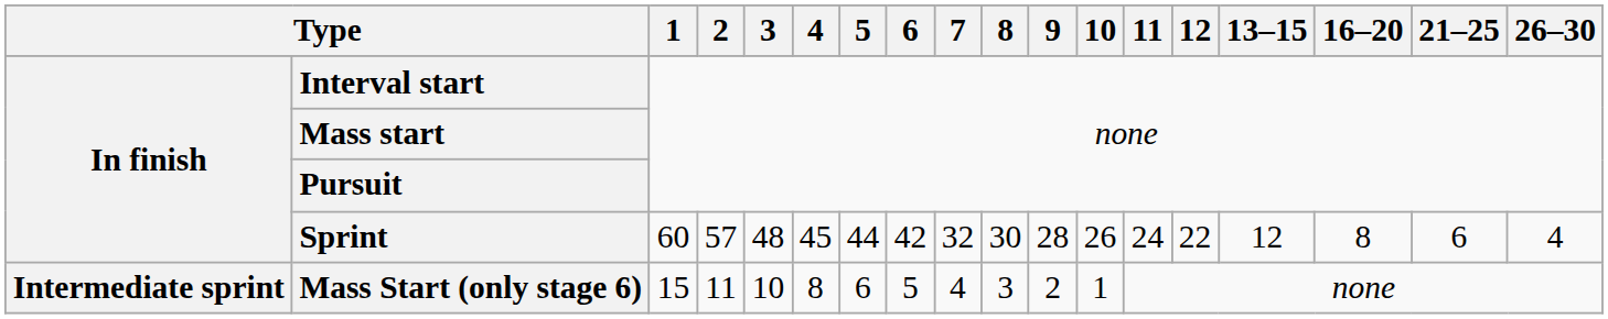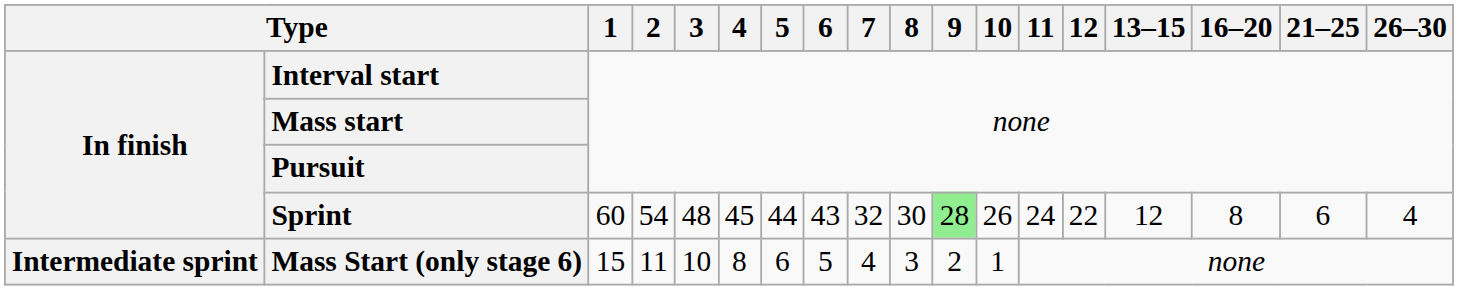 <table class="wikitable plainrowheaders " style="text-align: center">
 <tr>
 <th scope="col" colspan="2">Type</th>
 <th scope="col">1</th>
 <th scope="col">2</th>
 <th scope="col">3</th>
 <th scope="col">4</th>
 <th scope="col">5</th>
 <th scope="col">6</th>
 <th scope="col">7</th>
 <th scope="col">8</th>
 <th scope="col">9</th>
 <th scope="col">10</th>
 <th scope="col">11</th>
 <th scope="col">12</th>
 <th scope="col">13–15</th>
 <th scope="col">16–20</th>
 <th scope="col">21–25</th>
 <th scope="col">26–30</th>
 </tr>
 <tr>
 <th scope="row" rowspan=4>In finish</th>
 <th scope="row" style="text-align:left;">Interval start</th>
 <td rowspan="3" colspan="16"><em>none</em></td>
 </tr>
 <tr>
 <th scope="row" style="text-align:left;">Mass start</th>
 </tr>
 <tr>
 <th scope="row" style="text-align:left;">Pursuit</th>
 </tr>
 <tr>
 <th scope="row" style="text-align:left;">Sprint</th>
 <td>60</td>
-<td>57</td>
+<td>54</td>
 <td>48</td>
 <td>45</td>
 <td>44</td>
-<td>42</td>
+<td>43</td>
 <td>32</td>
 <td>30</td>
-<td>28</td>
+<td style="background: lightgreen;">28</td>
 <td>26</td>
 <td>24</td>
 <td>22</td>
 <td>12</td>
 <td>8</td>
 <td>6</td>
 <td>4</td>
 </tr>
 <tr>
 <th scope="row">Intermediate sprint</th>
 <th scope="row" style="text-align:left;">Mass Start (only stage 6)</th>
 <td>15</td>
 <td>11</td>
 <td>10</td>
 <td>8</td>
 <td>6</td>
 <td>5</td>
 <td>4</td>
 <td>3</td>
 <td>2</td>
 <td>1</td>
 <td colspan="6"><em>none</em></td>
 </tr>
 </table>
